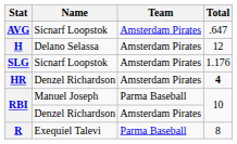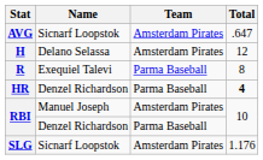 <table class=wikitable>
 <tr>
 <th scope="col">Stat</th>
 <th scope="col">Name</th>
 <th scope="col">Team</th>
 <th scope="col">Total</th>
 </tr>
 <tr>
 <th scope="row"><a href='#'>AVG</a></th>
 <td> Sicnarf Loopstok</td>
 <td> <a href='#'>Amsterdam Pirates</a></td>
 <td align=center>.647</td>
 </tr>
 <tr>
 <th scope="row"><a href='#'>H</a></th>
 <td> Delano Selassa</td>
 <td> Amsterdam Pirates</td>
 <td align=center>12</td>
 </tr>
 <tr>
+<th scope="row"><a href='#'>R</a></th>
+<td> Exequiel Talevi</td>
+<td> <a href='#'>Parma Baseball</a></td>
+<td align=center>8</td>
+</tr>
+<tr>
+<th scope="row"><a href='#'>HR</a></th>
+<td> Denzel Richardson</td>
+<td> Parma Baseball</td>
+<td align=center><strong>4</strong></td>
+</tr>
+<tr>
+<th scope="row" rowspan=2><a href='#'>RBI</a></th>
+<td> Manuel Joseph</td>
+<td> Amsterdam Pirates</td>
+<td align=center rowspan=2>10</td>
+</tr>
+<tr>
+<td> Denzel Richardson</td>
+<td> Parma Baseball</td>
+</tr>
+<tr>
 <th scope="row"><a href='#'>SLG</a></th>
 <td> Sicnarf Loopstok</td>
 <td> Amsterdam Pirates</td>
 <td align=center>1.176</td>
 </tr>
-<tr>
-<th scope="row"><a href='#'>HR</a></th>
-<td> Denzel Richardson</td>
-<td> Amsterdam Pirates</td>
-<td align=center><strong>4</strong></td>
-</tr>
-<tr>
-<th scope="row" rowspan=2><a href='#'>RBI</a></th>
-<td> Manuel Joseph</td>
-<td> Parma Baseball</td>
-<td align=center rowspan=2>10</td>
-</tr>
-<tr>
-<td> Denzel Richardson</td>
-<td> Amsterdam Pirates</td>
-</tr>
-<tr>
-<th scope="row"><a href='#'>R</a></th>
-<td> Exequiel Talevi</td>
-<td> <a href='#'>Parma Baseball</a></td>
-<td align=center>8</td>
-</tr>
 </table>
